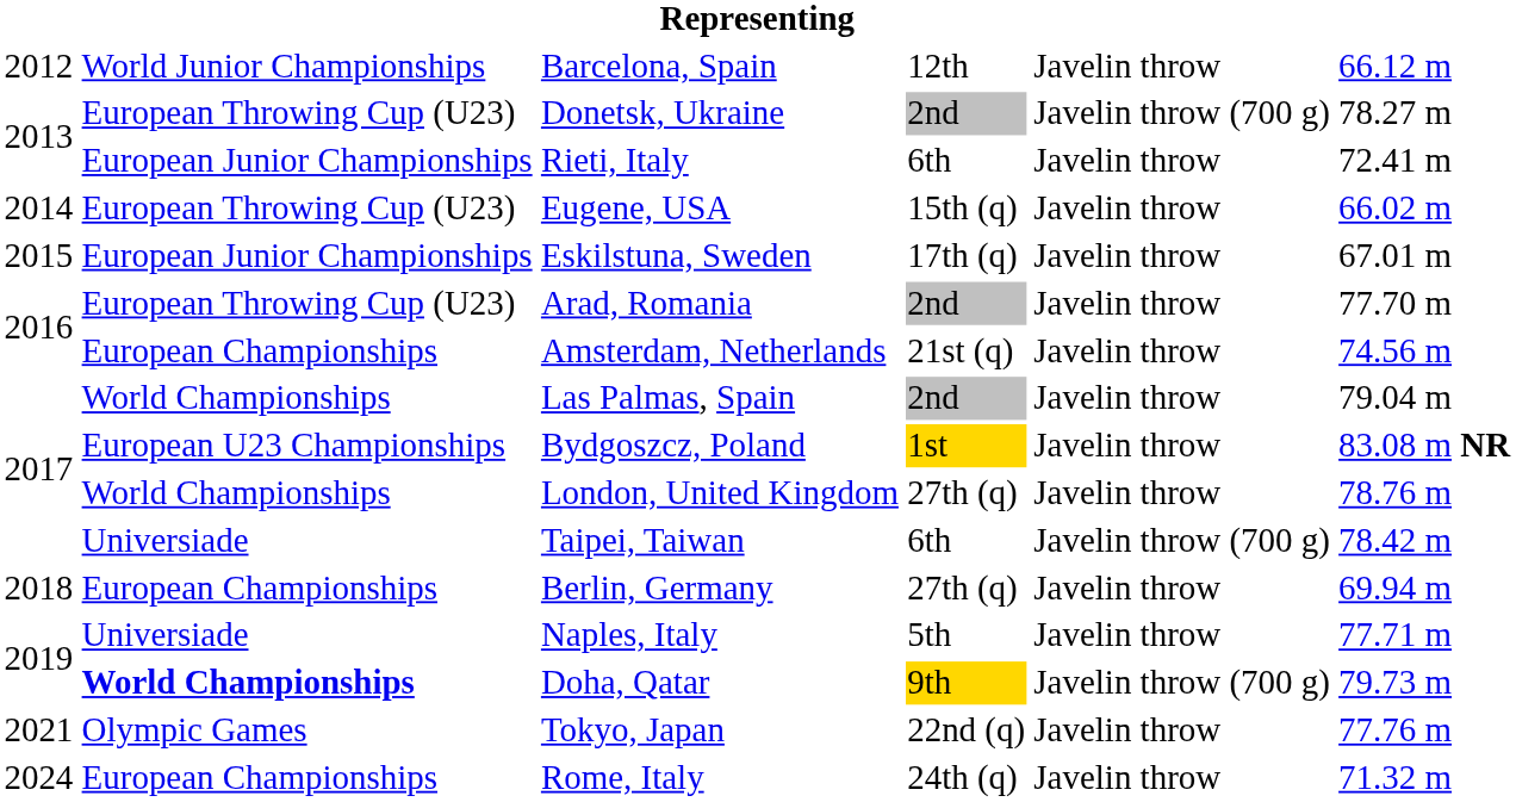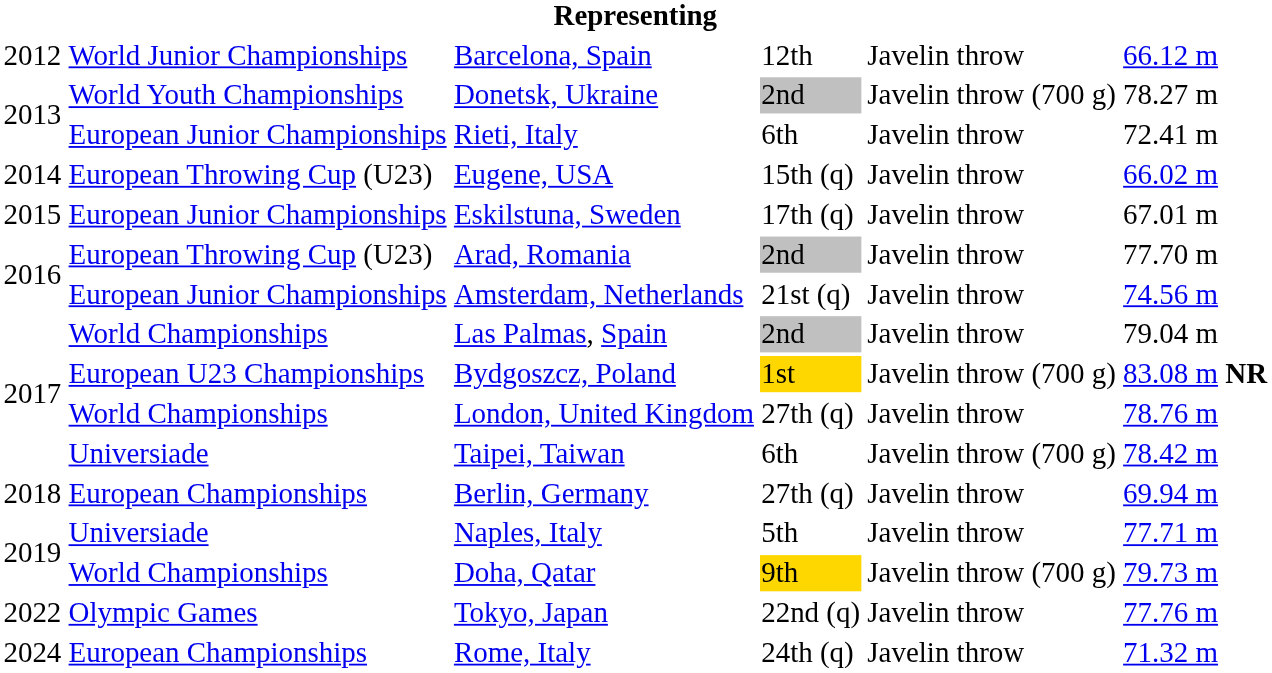 <table>
 <tr>
 <th colspan="6">Representing </th>
 </tr>
 <tr>
 <td>2012</td>
 <td><a href='#'>World Junior Championships</a></td>
 <td><a href='#'>Barcelona, Spain</a></td>
 <td>12th</td>
 <td>Javelin throw</td>
 <td><a href='#'>66.12 m</a></td>
 </tr>
 <tr>
 <td rowspan=2>2013</td>
-<td><a href='#'>European Throwing Cup</a> (U23)</td>
+<td><a href='#'>World Youth Championships</a></td>
 <td><a href='#'>Donetsk, Ukraine</a></td>
 <td bgcolor=silver>2nd</td>
 <td>Javelin throw (700 g)</td>
 <td>78.27 m</td>
 </tr>
 <tr>
 <td><a href='#'>European Junior Championships</a></td>
 <td><a href='#'>Rieti, Italy</a></td>
 <td>6th</td>
 <td>Javelin throw</td>
 <td>72.41 m</td>
 </tr>
 <tr>
 <td>2014</td>
 <td><a href='#'>European Throwing Cup</a> (U23)</td>
 <td><a href='#'>Eugene, USA</a></td>
 <td>15th (q)</td>
 <td>Javelin throw</td>
 <td><a href='#'>66.02 m</a></td>
 </tr>
 <tr>
 <td>2015</td>
 <td><a href='#'>European Junior Championships</a></td>
 <td><a href='#'>Eskilstuna, Sweden</a></td>
 <td>17th (q)</td>
 <td>Javelin throw</td>
 <td>67.01 m</td>
 </tr>
 <tr>
 <td rowspan=2>2016</td>
 <td><a href='#'>European Throwing Cup</a> (U23)</td>
 <td><a href='#'>Arad, Romania</a></td>
 <td bgcolor=silver>2nd</td>
 <td>Javelin throw</td>
 <td>77.70 m</td>
 </tr>
 <tr>
-<td><a href='#'>European Championships</a></td>
+<td><a href='#'>European Junior Championships</a></td>
 <td><a href='#'>Amsterdam, Netherlands</a></td>
 <td>21st (q)</td>
 <td>Javelin throw</td>
 <td><a href='#'>74.56 m</a></td>
 </tr>
 <tr>
 <td rowspan=4>2017</td>
 <td><a href='#'>World Championships</a></td>
 <td><a href='#'>Las Palmas</a>, <a href='#'>Spain</a></td>
 <td bgcolor=silver>2nd</td>
 <td>Javelin throw</td>
 <td>79.04 m</td>
 </tr>
 <tr>
 <td><a href='#'>European U23 Championships</a></td>
 <td><a href='#'>Bydgoszcz, Poland</a></td>
 <td bgcolor=gold>1st</td>
-<td>Javelin throw</td>
+<td>Javelin throw (700 g)</td>
 <td><a href='#'>83.08 m</a> <strong>NR</strong></td>
 </tr>
 <tr>
 <td><a href='#'>World Championships</a></td>
 <td><a href='#'>London, United Kingdom</a></td>
 <td>27th (q)</td>
 <td>Javelin throw</td>
 <td><a href='#'>78.76 m</a></td>
 </tr>
 <tr>
 <td><a href='#'>Universiade</a></td>
 <td><a href='#'>Taipei, Taiwan</a></td>
 <td>6th</td>
 <td>Javelin throw (700 g)</td>
 <td><a href='#'>78.42 m</a></td>
 </tr>
 <tr>
 <td>2018</td>
 <td><a href='#'>European Championships</a></td>
 <td><a href='#'>Berlin, Germany</a></td>
 <td>27th (q)</td>
 <td>Javelin throw</td>
 <td><a href='#'>69.94 m</a></td>
 </tr>
 <tr>
 <td rowspan=2>2019</td>
 <td><a href='#'>Universiade</a></td>
 <td><a href='#'>Naples, Italy</a></td>
 <td>5th</td>
 <td>Javelin throw</td>
 <td><a href='#'>77.71 m</a></td>
 </tr>
 <tr>
-<td><strong><a href='#'>World Championships</a></strong></td>
+<td><a href='#'>World Championships</a></td>
 <td><a href='#'>Doha, Qatar</a></td>
 <td style="background: gold;">9th</td>
 <td>Javelin throw (700 g)</td>
 <td><a href='#'>79.73 m</a></td>
 </tr>
 <tr>
-<td>2021</td>
+<td>2022</td>
 <td><a href='#'>Olympic Games</a></td>
 <td><a href='#'>Tokyo, Japan</a></td>
 <td>22nd (q)</td>
 <td>Javelin throw</td>
 <td><a href='#'>77.76 m</a></td>
 </tr>
 <tr>
 <td>2024</td>
 <td><a href='#'>European Championships</a></td>
 <td><a href='#'>Rome, Italy</a></td>
 <td>24th (q)</td>
 <td>Javelin throw</td>
 <td><a href='#'>71.32 m</a></td>
 </tr>
 </table>
